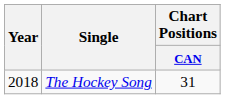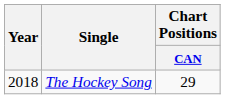 <table class="wikitable">
 <tr>
 <th rowspan="2">Year</th>
 <th rowspan="2">Single</th>
 <th colspan="1">Chart Positions</th>
 </tr>
 <tr>
 <th style="width:50px;"><small><a href='#'>CAN</a></small></th>
 </tr>
 <tr>
 <td>2018</td>
 <td><em><a href='#'>The Hockey Song</a></em></td>
-<td style="text-align:center;">31</td>
+<td style="text-align:center;">29</td>
 </tr>
 </table>
